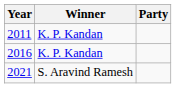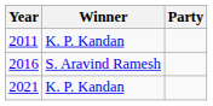 <table class="wikitable sortable">
 <tr>
 <th>Year</th>
 <th>Winner</th>
 <th colspan="2">Party</th>
 </tr>
 <tr>
 <td><a href='#'>2011</a></td>
 <td><a href='#'>K. P. Kandan</a></td>
 <td></td>
 </tr>
 <tr>
 <td><a href='#'>2016</a></td>
-<td><a href='#'>K. P. Kandan</a></td>
+<td><a href='#'>S. Aravind Ramesh</a></td>
 <td></td>
 </tr>
 <tr>
 <td><a href='#'>2021</a></td>
-<td>S. Aravind Ramesh</td>
+<td><a href='#'>K. P. Kandan</a></td>
 <td></td>
 </tr>
 </table>
